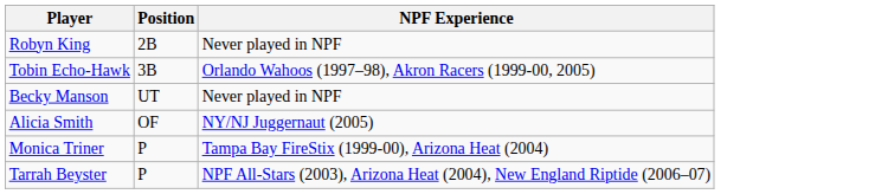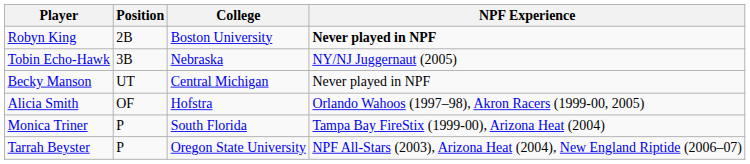 <table class="wikitable">
 <tr>
 <th>Player</th>
 <th>Position</th>
+<th>College</th>
 <th>NPF Experience</th>
 </tr>
 <tr>
 <td><a href='#'>Robyn King</a></td>
 <td>2B</td>
-<td>Never played in NPF</td>
+<td><a href='#'>Boston University</a></td>
+<td><strong>Never played in NPF</strong></td>
 </tr>
 <tr>
 <td><a href='#'>Tobin Echo-Hawk</a></td>
 <td>3B</td>
-<td><a href='#'>Orlando Wahoos</a> (1997–98), <a href='#'>Akron Racers</a> (1999-00, 2005)</td>
+<td><a href='#'>Nebraska</a></td>
+<td><a href='#'>NY/NJ Juggernaut</a> (2005)</td>
 </tr>
 <tr>
 <td><a href='#'>Becky Manson</a></td>
 <td>UT</td>
+<td><a href='#'>Central Michigan</a></td>
 <td>Never played in NPF</td>
 </tr>
 <tr>
 <td><a href='#'>Alicia Smith</a></td>
 <td>OF</td>
-<td><a href='#'>NY/NJ Juggernaut</a> (2005)</td>
+<td><a href='#'>Hofstra</a></td>
+<td><a href='#'>Orlando Wahoos</a> (1997–98), <a href='#'>Akron Racers</a> (1999-00, 2005)</td>
 </tr>
 <tr>
 <td><a href='#'>Monica Triner</a></td>
 <td>P</td>
+<td><a href='#'>South Florida</a></td>
 <td><a href='#'>Tampa Bay FireStix</a> (1999-00), <a href='#'>Arizona Heat</a> (2004)</td>
 </tr>
 <tr>
 <td><a href='#'>Tarrah Beyster</a></td>
 <td>P</td>
+<td><a href='#'>Oregon State University</a></td>
 <td><a href='#'>NPF All-Stars</a> (2003), <a href='#'>Arizona Heat</a> (2004), <a href='#'>New England Riptide</a> (2006–07)</td>
 </tr>
 </table>
